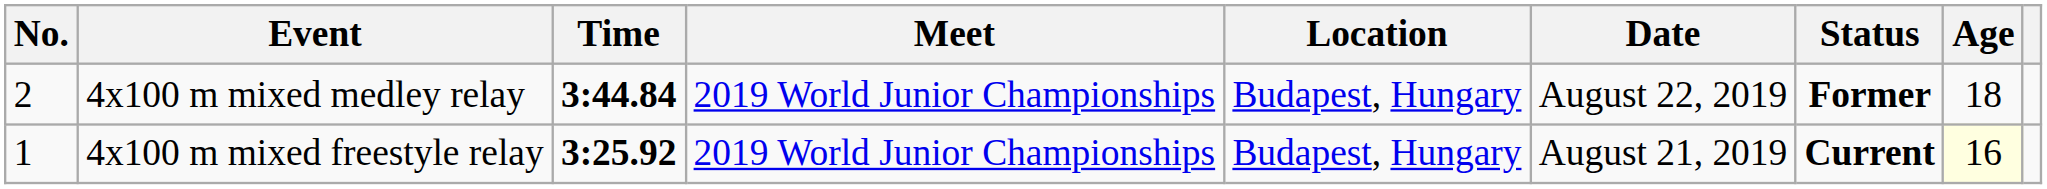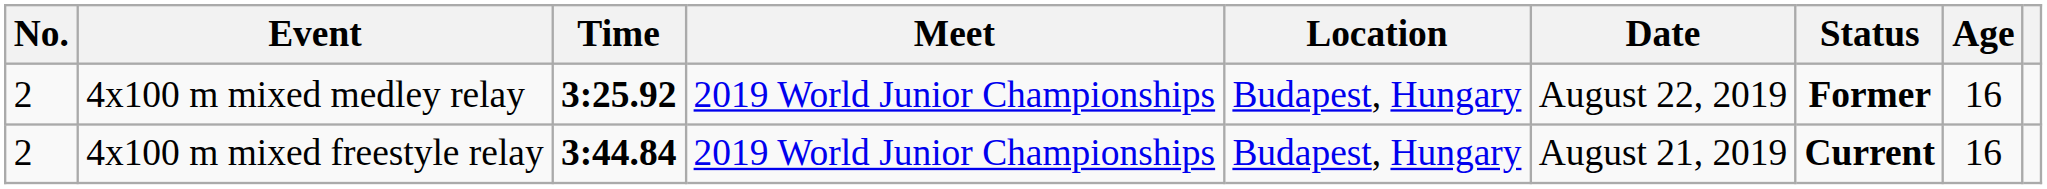 <table class="wikitable sortable">
 <tr>
 <th>No.</th>
 <th>Event</th>
 <th>Time</th>
 <th>Meet</th>
 <th>Location</th>
 <th>Date</th>
 <th>Status</th>
 <th>Age</th>
 <th></th>
 </tr>
 <tr>
 <td>2</td>
 <td>4x100 m mixed medley relay</td>
-<td style="text-align:center;"><strong>3:44.84</strong></td>
+<td style="text-align:center;"><strong>3:25.92</strong></td>
 <td><a href='#'>2019 World Junior Championships</a></td>
 <td><a href='#'>Budapest</a>, <a href='#'>Hungary</a></td>
 <td>August 22, 2019</td>
 <td style="text-align:center;"><strong>Former</strong></td>
-<td style="text-align:center;">18</td>
+<td style="text-align:center;">16</td>
 <td style="text-align:center;"></td>
 </tr>
 <tr>
-<td>1</td>
+<td>2</td>
 <td>4x100 m mixed freestyle relay</td>
-<td style="text-align:center;"><strong>3:25.92</strong></td>
+<td style="text-align:center;"><strong>3:44.84</strong></td>
 <td><a href='#'>2019 World Junior Championships</a></td>
 <td><a href='#'>Budapest</a>, <a href='#'>Hungary</a></td>
 <td>August 21, 2019</td>
 <td style="text-align:center;"><strong>Current</strong></td>
-<td style="background: lightyellow; text-align:center;">16</td>
+<td style="text-align:center;">16</td>
 <td style="text-align:center;"></td>
 </tr>
 </table>
